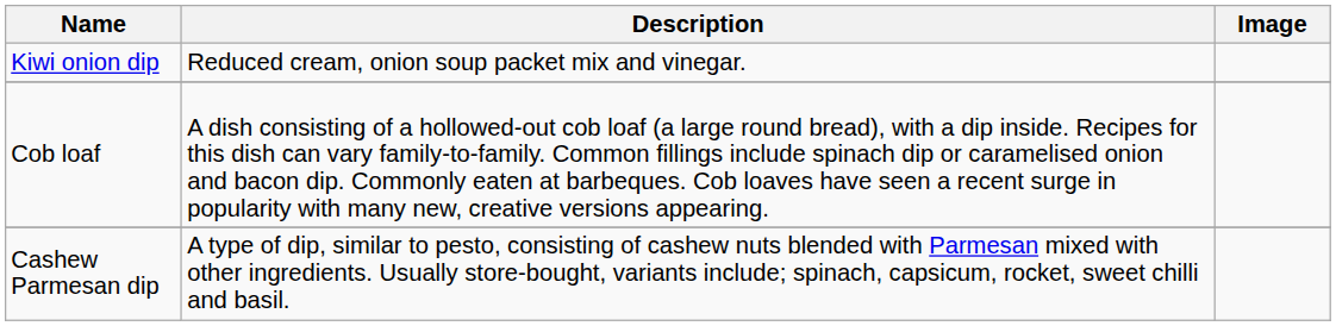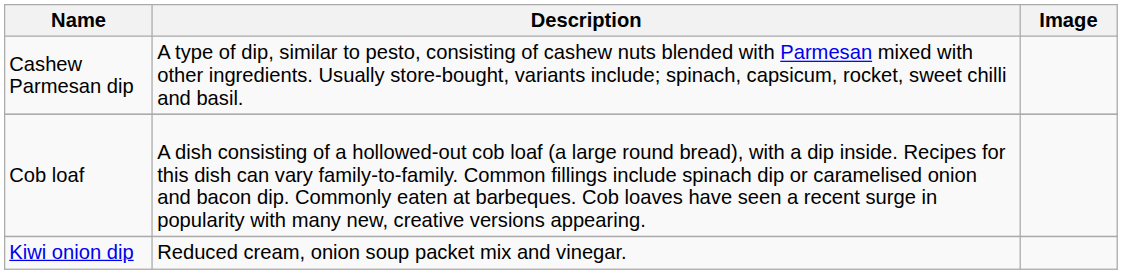 <table class="wikitable sortable" style="width:100%;">
 <tr>
 <th style="width:110px;">Name</th>
 <th>Description</th>
 <th class="unsortable" style="width:70px;">Image</th>
 </tr>
 <tr>
-<td><a href='#'>Kiwi onion dip</a></td>
-<td>Reduced cream, onion soup packet mix and vinegar.</td>
+<td>Cashew Parmesan dip</td>
+<td>A type of dip, similar to pesto, consisting of cashew nuts blended with <a href='#'>Parmesan</a> mixed with other ingredients. Usually store-bought, variants include; spinach, capsicum, rocket, sweet chilli and basil.</td>
 <td></td>
 </tr>
 <tr>
 </tr>
 <tr>
 <td>Cob loaf</td>
 <td><br>A dish consisting of a hollowed-out cob loaf (a large round bread), with a dip inside. Recipes for this dish can vary family-to-family. Common fillings include spinach dip or caramelised onion and bacon dip. Commonly eaten at barbeques. Cob loaves have seen a recent surge in popularity with many new, creative versions appearing.</td>
 <td></td>
 </tr>
 <tr>
 </tr>
 <tr>
-<td>Cashew Parmesan dip</td>
-<td>A type of dip, similar to pesto, consisting of cashew nuts blended with <a href='#'>Parmesan</a> mixed with other ingredients. Usually store-bought, variants include; spinach, capsicum, rocket, sweet chilli and basil.</td>
+<td><a href='#'>Kiwi onion dip</a></td>
+<td>Reduced cream, onion soup packet mix and vinegar.</td>
 <td></td>
 </tr>
 </table>
